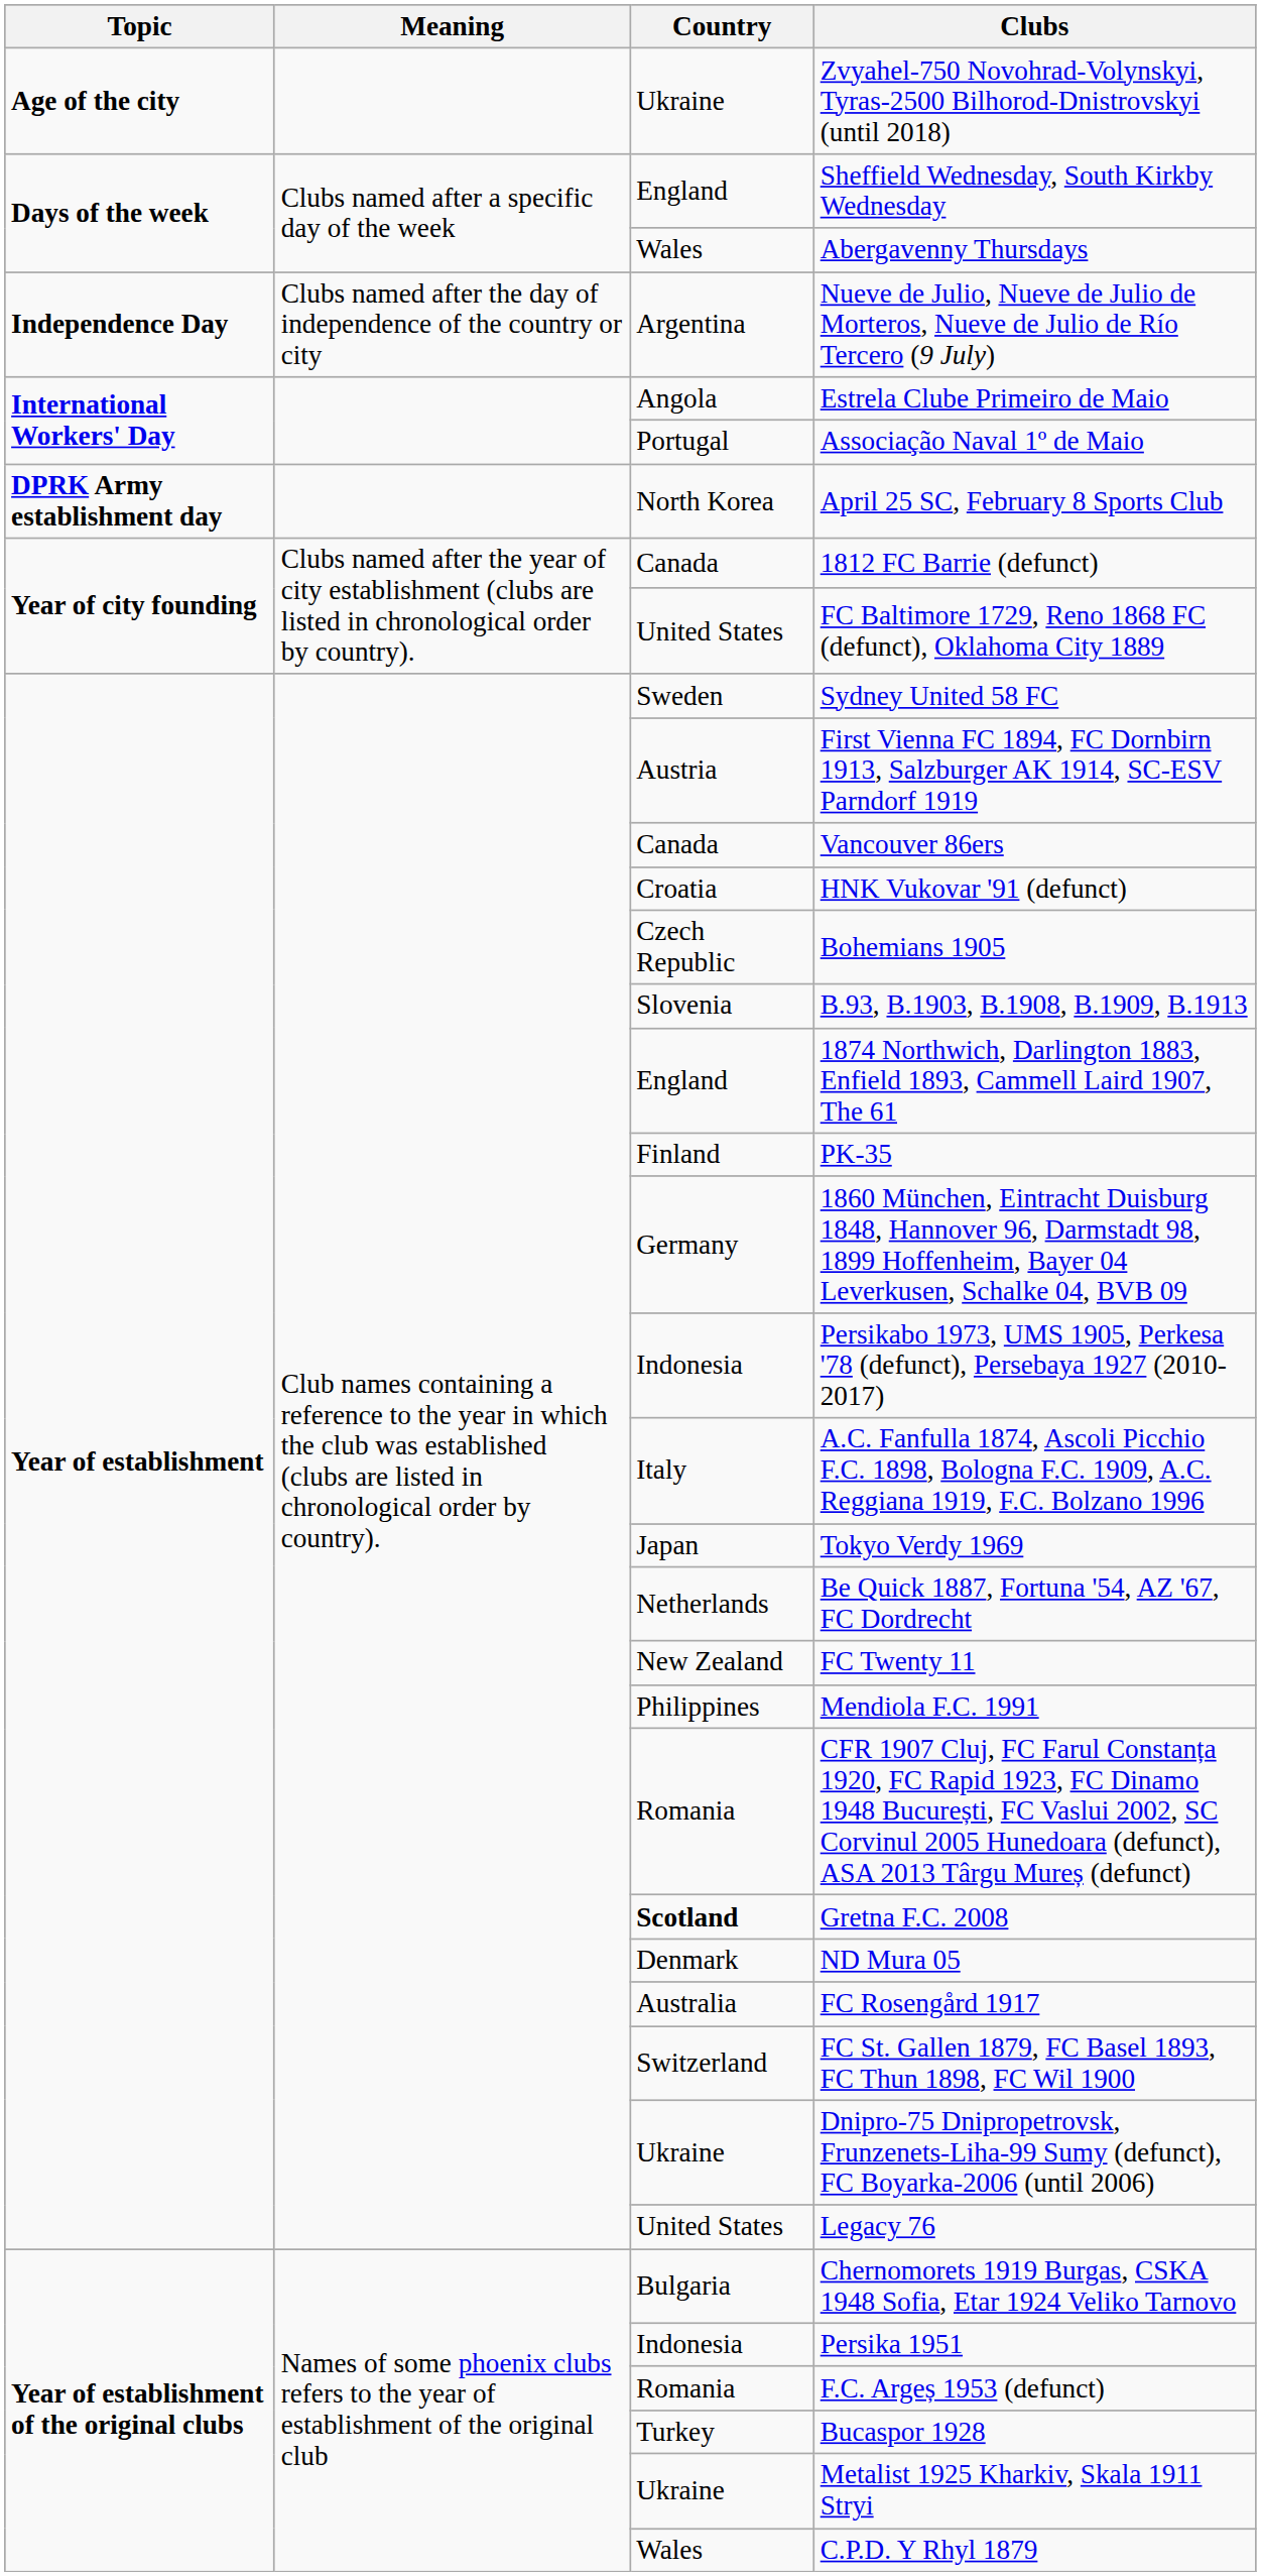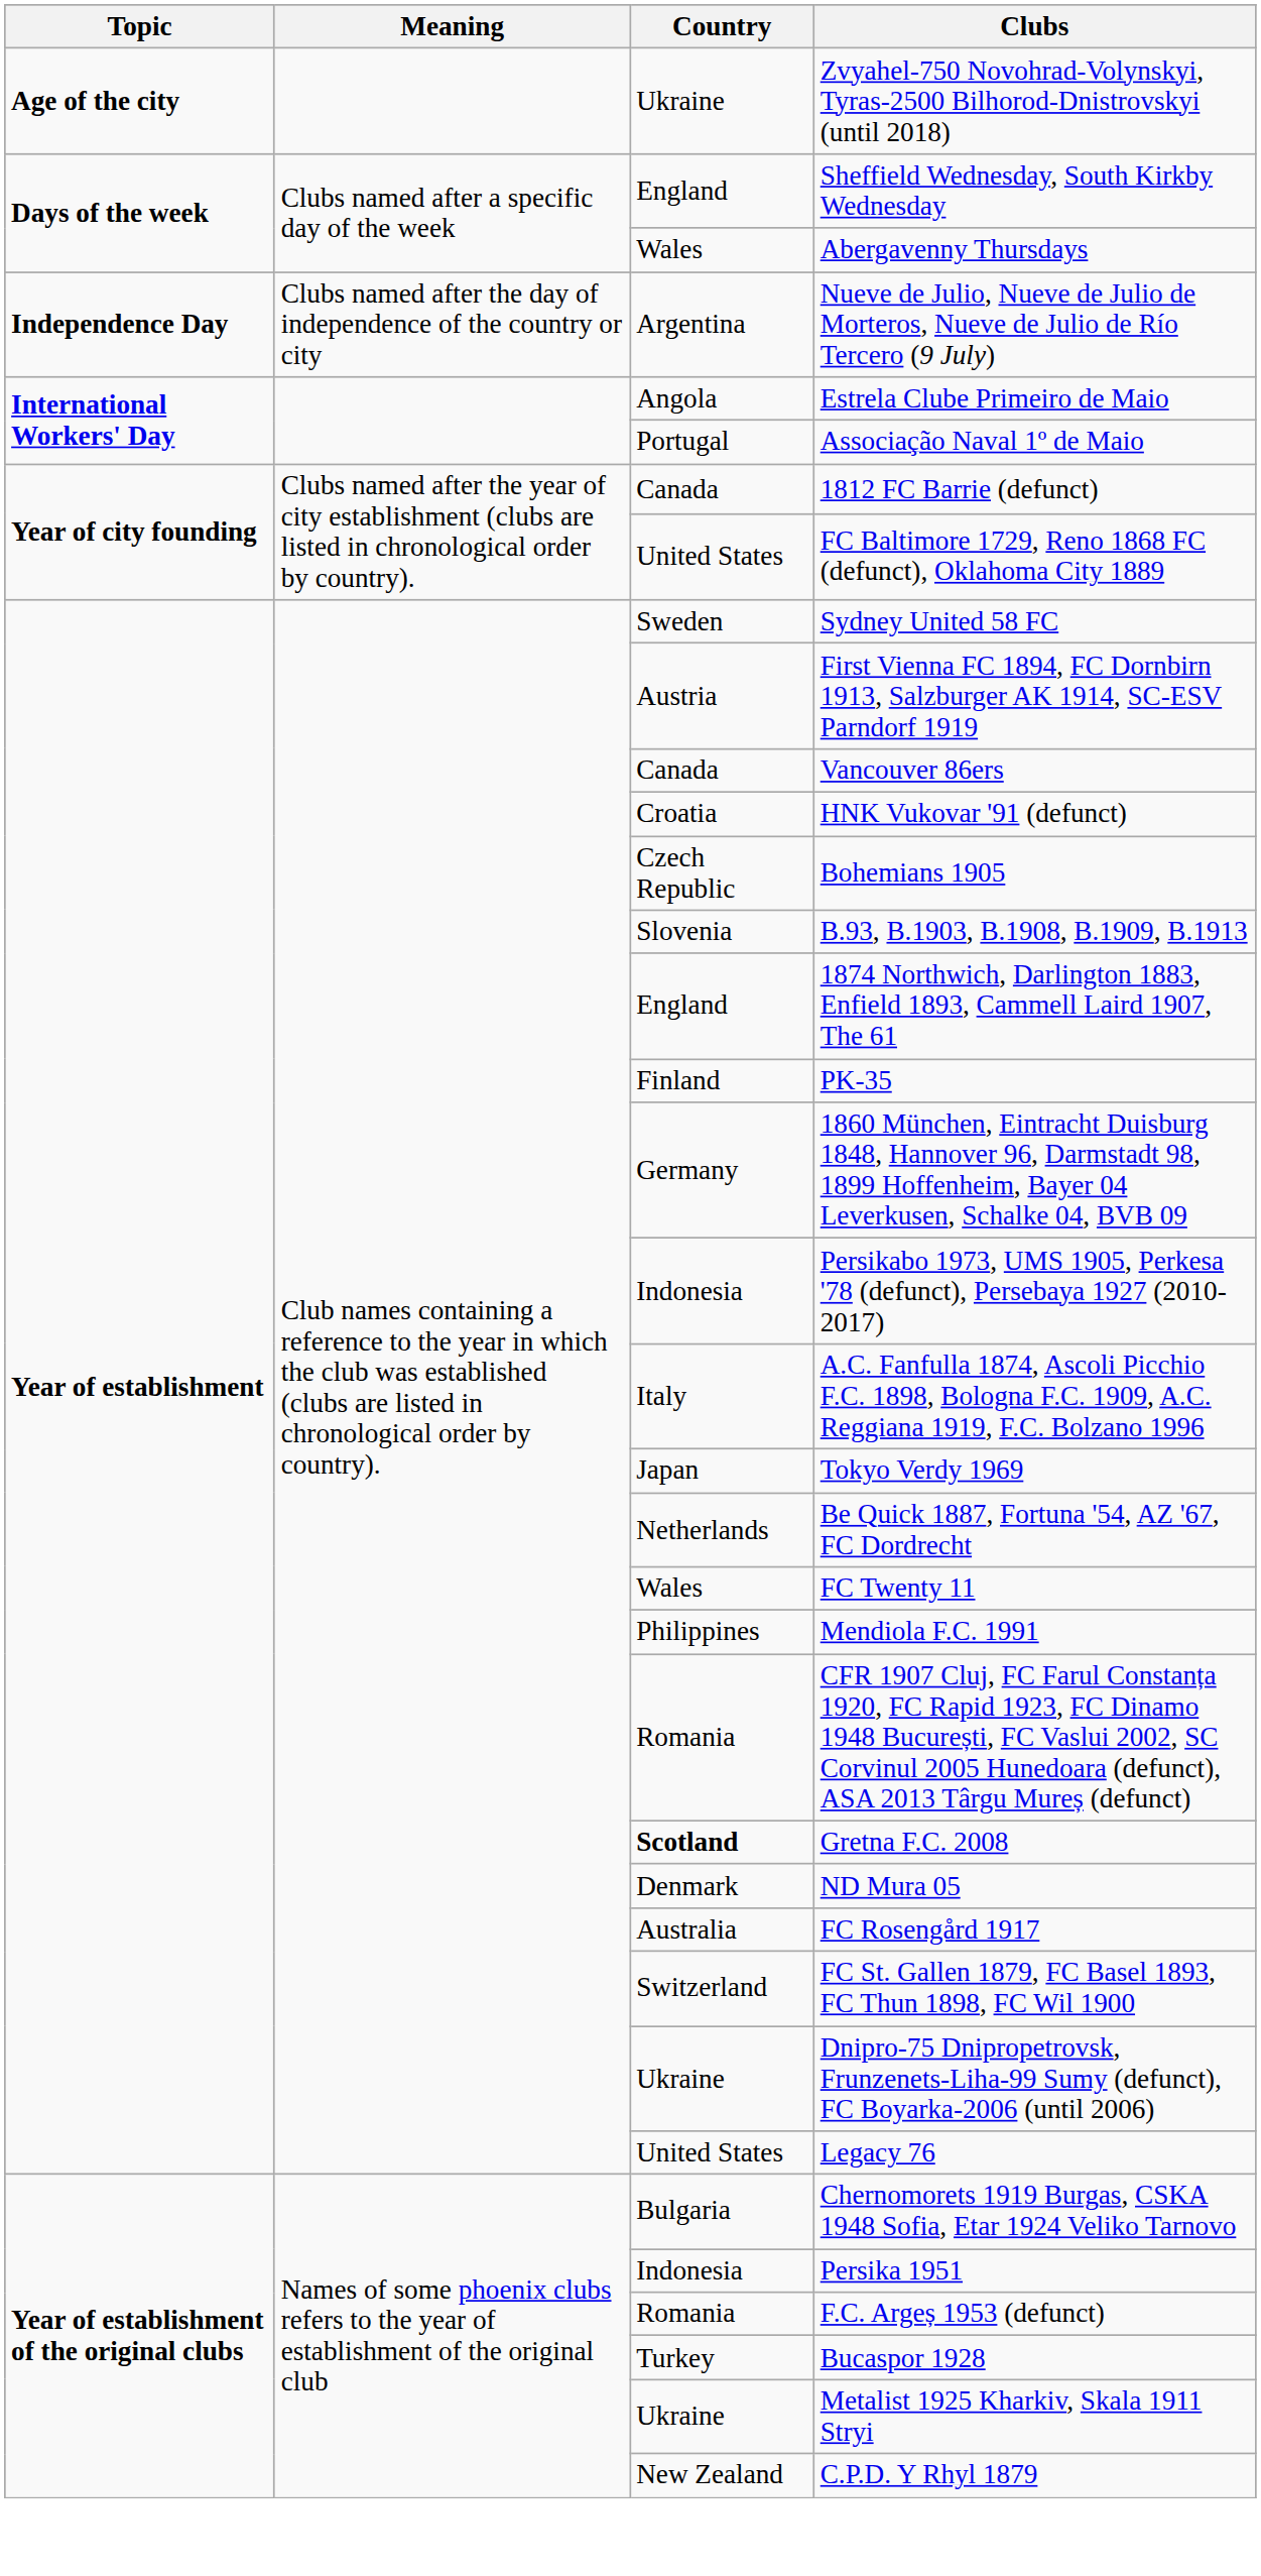 <table class="wikitable">
 <tr>
 <th width="150">Topic</th>
 <th width="200">Meaning</th>
 <th width="100">Country</th>
 <th width="250">Clubs</th>
 </tr>
 <tr>
 <td rowspan=1><strong>Age of the city</strong></td>
 <td rowspan=1></td>
 <td> Ukraine</td>
 <td><a href='#'>Zvyahel-750 Novohrad-Volynskyi</a>, <a href='#'>Tyras-2500 Bilhorod-Dnistrovskyi</a> (until 2018)</td>
 </tr>
 <tr>
 <td rowspan="2"><strong>Days of the week</strong></td>
 <td rowspan="2">Clubs named after a specific day of the week</td>
 <td> England</td>
 <td><a href='#'>Sheffield Wednesday</a>, <a href='#'>South Kirkby Wednesday</a></td>
 </tr>
 <tr>
 <td> Wales</td>
 <td><a href='#'>Abergavenny Thursdays</a></td>
 </tr>
 <tr>
 <td><strong>Independence Day</strong></td>
 <td>Clubs named after the day of independence of the country or city</td>
 <td> Argentina</td>
 <td><a href='#'>Nueve de Julio</a>, <a href='#'>Nueve de Julio de Morteros</a>, <a href='#'>Nueve de Julio de Río Tercero</a> (<em>9 July</em>)</td>
 </tr>
 <tr>
 <td rowspan="2"><strong><a href='#'>International Workers' Day</a></strong></td>
 <td rowspan="2"></td>
 <td> Angola</td>
 <td><a href='#'>Estrela Clube Primeiro de Maio</a></td>
 </tr>
 <tr>
 <td> Portugal</td>
 <td><a href='#'>Associação Naval 1º de Maio</a></td>
-</tr>
-<tr>
-<td><strong><a href='#'>DPRK</a> Army establishment day</strong></td>
-<td></td>
-<td> North Korea</td>
-<td><a href='#'>April 25 SC</a>, <a href='#'>February 8 Sports Club</a></td>
 </tr>
 <tr>
 <td rowspan=2><strong>Year of city founding</strong></td>
 <td rowspan=2>Clubs named after the year of city establishment (clubs are listed in chronological order by country).</td>
 <td> Canada</td>
 <td><a href='#'>1812 FC Barrie</a> (defunct)</td>
 </tr>
 <tr>
 <td> United States</td>
 <td><a href='#'>FC Baltimore 1729</a>, <a href='#'>Reno 1868 FC</a> (defunct), <a href='#'>Oklahoma City 1889</a></td>
 </tr>
 <tr>
 <td rowspan="22"><strong>Year of establishment</strong></td>
 <td rowspan="22">Club names containing a reference to the year in which the club was established<br>(clubs are listed in chronological order by country).</td>
 <td> Sweden</td>
 <td><a href='#'>Sydney United 58 FC</a></td>
 </tr>
 <tr>
 <td> Austria</td>
 <td><a href='#'>First Vienna FC 1894</a>, <a href='#'>FC Dornbirn 1913</a>, <a href='#'>Salzburger AK 1914</a>, <a href='#'>SC-ESV Parndorf 1919</a></td>
 </tr>
 <tr>
 <td> Canada</td>
 <td><a href='#'>Vancouver 86ers</a></td>
 </tr>
 <tr>
 <td> Croatia</td>
 <td><a href='#'>HNK Vukovar '91</a> (defunct)</td>
 </tr>
 <tr>
 <td> Czech Republic</td>
 <td><a href='#'>Bohemians 1905</a></td>
 </tr>
 <tr>
 <td> Slovenia</td>
 <td><a href='#'>B.93</a>, <a href='#'>B.1903</a>, <a href='#'>B.1908</a>, <a href='#'>B.1909</a>, <a href='#'>B.1913</a></td>
 </tr>
 <tr>
 <td> England</td>
 <td><a href='#'>1874 Northwich</a>, <a href='#'>Darlington 1883</a>, <a href='#'>Enfield 1893</a>, <a href='#'>Cammell Laird 1907</a>, <a href='#'>The 61</a></td>
 </tr>
 <tr>
 <td> Finland</td>
 <td><a href='#'>PK-35</a></td>
 </tr>
 <tr>
 <td> Germany</td>
 <td><a href='#'>1860 München</a>, <a href='#'>Eintracht Duisburg 1848</a>, <a href='#'>Hannover 96</a>, <a href='#'>Darmstadt 98</a>, <a href='#'>1899 Hoffenheim</a>, <a href='#'>Bayer 04 Leverkusen</a>, <a href='#'>Schalke 04</a>, <a href='#'>BVB 09</a></td>
 </tr>
 <tr>
 <td> Indonesia</td>
 <td><a href='#'>Persikabo 1973</a>, <a href='#'>UMS 1905</a>, <a href='#'>Perkesa '78</a> (defunct), <a href='#'>Persebaya 1927</a> (2010-2017)</td>
 </tr>
 <tr>
 <td> Italy</td>
 <td><a href='#'>A.C. Fanfulla 1874</a>, <a href='#'>Ascoli Picchio F.C. 1898</a>, <a href='#'>Bologna F.C. 1909</a>, <a href='#'>A.C. Reggiana 1919</a>, <a href='#'>F.C. Bolzano 1996</a></td>
 </tr>
 <tr>
 <td> Japan</td>
 <td><a href='#'>Tokyo Verdy 1969</a></td>
 </tr>
 <tr>
 <td> Netherlands</td>
 <td><a href='#'>Be Quick 1887</a>, <a href='#'>Fortuna '54</a>, <a href='#'>AZ '67</a>, <a href='#'>FC Dordrecht</a></td>
 </tr>
 <tr>
-<td> New Zealand</td>
+<td> Wales</td>
 <td><a href='#'>FC Twenty 11</a></td>
 </tr>
 <tr>
 <td> Philippines</td>
 <td><a href='#'>Mendiola F.C. 1991</a></td>
 </tr>
 <tr>
 <td> Romania</td>
 <td><a href='#'>CFR 1907 Cluj</a>, <a href='#'>FC Farul Constanța 1920</a>, <a href='#'>FC Rapid 1923</a>, <a href='#'>FC Dinamo 1948 București</a>, <a href='#'>FC Vaslui 2002</a>, <a href='#'>SC Corvinul 2005 Hunedoara</a> (defunct), <a href='#'>ASA 2013 Târgu Mureș</a> (defunct)</td>
 </tr>
 <tr>
 <td><strong> Scotland</strong></td>
 <td><a href='#'>Gretna F.C. 2008</a></td>
 </tr>
 <tr>
 <td> Denmark</td>
 <td><a href='#'>ND Mura 05</a></td>
 </tr>
 <tr>
 <td> Australia</td>
 <td><a href='#'>FC Rosengård 1917</a></td>
 </tr>
 <tr>
 <td> Switzerland</td>
 <td><a href='#'>FC St. Gallen 1879</a>, <a href='#'>FC Basel 1893</a>, <a href='#'>FC Thun 1898</a>, <a href='#'>FC Wil 1900</a></td>
 </tr>
 <tr>
 <td> Ukraine</td>
 <td><a href='#'>Dnipro-75 Dnipropetrovsk</a>, <a href='#'>Frunzenets-Liha-99 Sumy</a> (defunct), <a href='#'>FC Boyarka-2006</a> (until 2006)</td>
 </tr>
 <tr>
 <td> United States</td>
 <td><a href='#'>Legacy 76</a></td>
 </tr>
 <tr>
 <td rowspan="6"><strong>Year of establishment of the original clubs</strong></td>
 <td rowspan="6">Names of some <a href='#'>phoenix clubs</a> refers to the year of establishment of the original club</td>
 <td> Bulgaria</td>
 <td><a href='#'>Chernomorets 1919 Burgas</a>, <a href='#'>CSKA 1948 Sofia</a>, <a href='#'>Etar 1924 Veliko Tarnovo</a></td>
 </tr>
 <tr>
 <td> Indonesia</td>
 <td><a href='#'>Persika 1951</a></td>
 </tr>
 <tr>
 <td> Romania</td>
 <td><a href='#'>F.C. Argeș 1953</a> (defunct)</td>
 </tr>
 <tr>
 <td> Turkey</td>
 <td><a href='#'>Bucaspor 1928</a></td>
 </tr>
 <tr>
 <td> Ukraine</td>
 <td><a href='#'>Metalist 1925 Kharkiv</a>, <a href='#'>Skala 1911 Stryi</a></td>
 </tr>
 <tr>
-<td> Wales</td>
+<td> New Zealand</td>
 <td><a href='#'>C.P.D. Y Rhyl 1879</a></td>
 </tr>
 </table>
